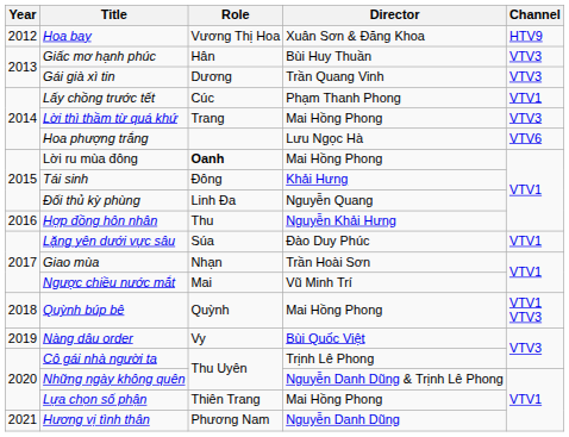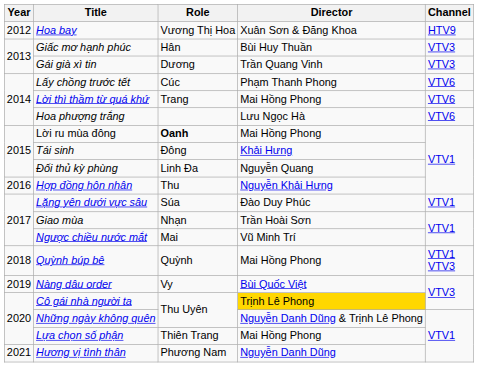 <table class="wikitable">
 <tr>
 <th>Year</th>
 <th>Title</th>
 <th>Role</th>
 <th>Director</th>
 <th>Channel</th>
 </tr>
 <tr>
 <td>2012</td>
 <td><em><a href='#'>Hoa bay</a></em></td>
 <td>Vương Thị Hoa</td>
 <td>Xuân Sơn & Đăng Khoa</td>
 <td><a href='#'>HTV9</a></td>
 </tr>
 <tr>
 <td rowspan="2">2013</td>
 <td><em>Giấc mơ hạnh phúc</em></td>
 <td>Hân</td>
 <td>Bùi Huy Thuần</td>
 <td><a href='#'>VTV3</a></td>
 </tr>
 <tr>
 <td><em>Gái già xì tin</em></td>
 <td>Dương</td>
 <td>Trần Quang Vinh</td>
 <td><a href='#'>VTV3</a></td>
 </tr>
 <tr>
 <td rowspan="3">2014</td>
 <td><em>Lấy chồng trước tết</em></td>
 <td>Cúc</td>
 <td>Phạm Thanh Phong</td>
-<td><a href='#'>VTV1</a></td>
+<td><a href='#'>VTV6</a></td>
 </tr>
 <tr>
 <td><em><a href='#'>Lời thì thầm từ quá khứ</a></em></td>
 <td>Trang</td>
 <td>Mai Hồng Phong</td>
-<td><a href='#'>VTV3</a></td>
+<td><a href='#'>VTV6</a></td>
 </tr>
 <tr>
 <td><em>Hoa phượng trắng</em></td>
 <td></td>
 <td>Lưu Ngọc Hà</td>
 <td><a href='#'>VTV6</a></td>
 </tr>
 <tr>
 <td rowspan="3">2015</td>
 <td>Lời ru mùa đông</td>
 <td><strong>Oanh</strong></td>
 <td>Mai Hồng Phong</td>
 <td rowspan="4"><a href='#'>VTV1</a></td>
 </tr>
 <tr>
 <td><em>Tái sinh</em></td>
 <td>Đông</td>
 <td><a href='#'>Khải Hưng</a></td>
 </tr>
 <tr>
 <td><em>Đối thủ kỳ phùng</em></td>
 <td>Linh Đa</td>
 <td>Nguyễn Quang</td>
 </tr>
 <tr>
 <td>2016</td>
 <td><em><a href='#'>Hợp đồng hôn nhân</a></em></td>
 <td>Thu</td>
 <td><a href='#'>Nguyễn Khải Hưng</a></td>
 </tr>
 <tr>
 <td rowspan="3">2017</td>
 <td><em><a href='#'>Lặng yên dưới vực sâu</a></em></td>
 <td>Súa</td>
 <td>Đào Duy Phúc</td>
 <td><a href='#'>VTV1</a></td>
 </tr>
 <tr>
 <td><em>Giao mùa</em></td>
 <td>Nhạn</td>
 <td>Trần Hoài Sơn</td>
 <td rowspan="2"><a href='#'>VTV1</a></td>
 </tr>
 <tr>
 <td><em><a href='#'>Ngược chiều nước mắt</a></em></td>
 <td>Mai</td>
 <td>Vũ Minh Trí</td>
 </tr>
 <tr>
 <td>2018</td>
 <td><em><a href='#'>Quỳnh búp bê</a></em></td>
 <td>Quỳnh</td>
 <td>Mai Hồng Phong</td>
 <td><a href='#'>VTV1</a><br><a href='#'>VTV3</a></td>
 </tr>
 <tr>
 <td>2019</td>
 <td><em><a href='#'>Nàng dâu order</a></em></td>
 <td>Vy</td>
 <td><a href='#'>Bùi Quốc Việt</a></td>
 <td rowspan="2"><a href='#'>VTV3</a></td>
 </tr>
 <tr>
 <td rowspan="3">2020</td>
 <td><em><a href='#'>Cô gái nhà người ta</a></em></td>
 <td rowspan="2">Thu Uyên</td>
-<td>Trịnh Lê Phong</td>
+<td style="background: gold;">Trịnh Lê Phong</td>
 </tr>
 <tr>
 <td><em><a href='#'>Những ngày không quên</a></em></td>
 <td><a href='#'>Nguyễn Danh Dũng</a> & Trịnh Lê Phong</td>
 <td rowspan="3"><a href='#'>VTV1</a></td>
 </tr>
 <tr>
 <td><em><a href='#'>Lựa chọn số phận</a></em></td>
 <td>Thiên Trang</td>
 <td>Mai Hồng Phong</td>
 </tr>
 <tr>
 <td>2021</td>
 <td><em><a href='#'>Hương vị tình thân</a></em></td>
 <td>Phương Nam</td>
 <td><a href='#'>Nguyễn Danh Dũng</a></td>
 </tr>
 </table>
